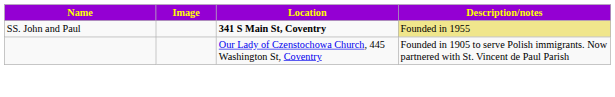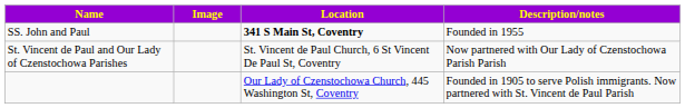 <table class="wikitable sortable" style="width:75%">
 <tr>
 <th style="background:darkviolet; color:yellow;" width="25%"><strong>Name</strong></th>
 <th style="background:darkviolet; color:yellow;" width="10%"><strong>Image</strong></th>
 <th style="background:darkviolet; color:yellow;" width="30%"><strong>Location</strong></th>
 <th style="background:darkviolet; color:yellow;" width="35%"><strong>Description/notes</strong></th>
 </tr>
 <tr>
 <td>SS. John and Paul</td>
 <td></td>
 <td><strong>341 S Main St, Coventry</strong></td>
-<td style="background: khaki;">Founded in 1955</td>
+<td>Founded in 1955</td>
+</tr>
+<tr>
+<td>St. Vincent de Paul and Our Lady of Czenstochowa Parishes</td>
+<td></td>
+<td>St. Vincent de Paul Church, 6 St Vincent De Paul St, Coventry</td>
+<td>Now partnered with Our Lady of Czenstochowa Parish Parish</td>
 </tr>
 <tr>
 <td></td>
 <td></td>
 <td><a href='#'>Our Lady of Czenstochowa Church</a>, 445 Washington St, <a href='#'>Coventry</a></td>
 <td>Founded in 1905 to serve Polish immigrants. Now partnered with St. Vincent de Paul Parish</td>
 </tr>
 </table>
